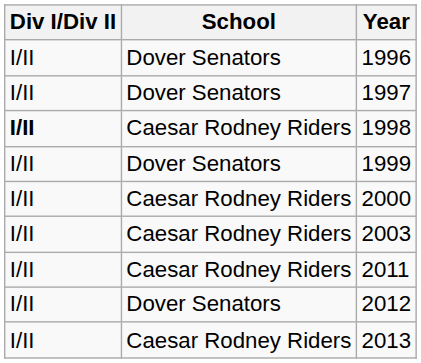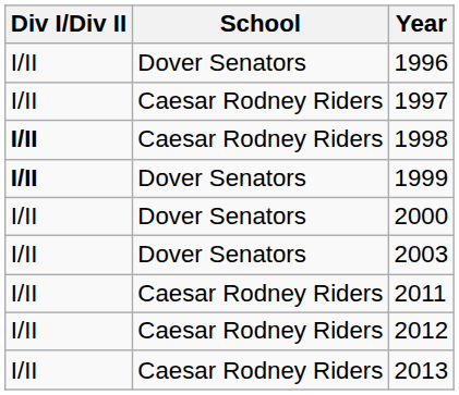 <table class="wikitable" style="float:left;">
 <tr style="white-space:nowrap;">
 <th>Div I/Div II</th>
 <th>School</th>
 <th>Year</th>
 </tr>
 <tr>
 <td>I/II</td>
 <td>Dover Senators</td>
 <td>1996</td>
 </tr>
 <tr>
 <td>I/II</td>
-<td>Dover Senators</td>
+<td>Caesar Rodney Riders</td>
 <td>1997</td>
 </tr>
 <tr>
 <td><strong>I/II</strong></td>
 <td>Caesar Rodney Riders</td>
 <td>1998</td>
 </tr>
 <tr>
-<td>I/II</td>
+<td><strong>I/II</strong></td>
 <td>Dover Senators</td>
 <td>1999</td>
 </tr>
 <tr>
 <td>I/II</td>
-<td>Caesar Rodney Riders</td>
+<td>Dover Senators</td>
 <td>2000</td>
 </tr>
 <tr>
 <td>I/II</td>
-<td>Caesar Rodney Riders</td>
+<td>Dover Senators</td>
 <td>2003</td>
 </tr>
 <tr>
 <td>I/II</td>
 <td>Caesar Rodney Riders</td>
 <td>2011</td>
 </tr>
 <tr>
 <td>I/II</td>
-<td>Dover Senators</td>
+<td>Caesar Rodney Riders</td>
 <td>2012</td>
 </tr>
 <tr>
 <td>I/II</td>
 <td>Caesar Rodney Riders</td>
 <td>2013</td>
 </tr>
 </table>
